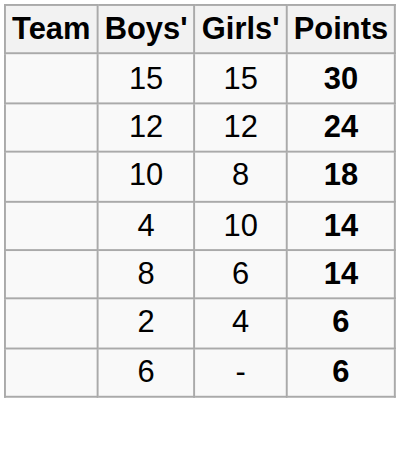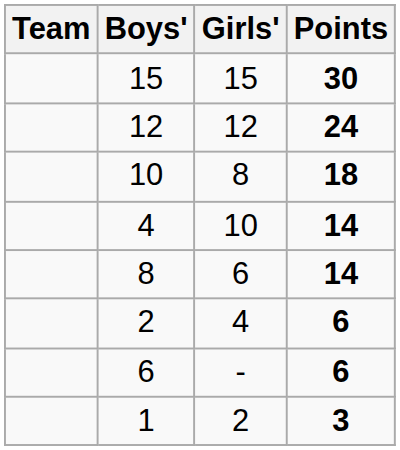 <table class=wikitable style="text-align:center">
 <tr>
 <th>Team</th>
 <th>Boys'</th>
 <th>Girls'</th>
 <th>Points</th>
 </tr>
 <tr>
 <td style="text-align:left"></td>
 <td>15</td>
 <td>15</td>
 <td><strong>30</strong></td>
 </tr>
 <tr>
 <td style="text-align:left"></td>
 <td>12</td>
 <td>12</td>
 <td><strong>24</strong></td>
 </tr>
 <tr>
 <td style="text-align:left"></td>
 <td>10</td>
 <td>8</td>
 <td><strong>18</strong></td>
 </tr>
 <tr>
 <td style="text-align:left"></td>
 <td>4</td>
 <td>10</td>
 <td><strong>14</strong></td>
 </tr>
 <tr>
 <td style="text-align:left"></td>
 <td>8</td>
 <td>6</td>
 <td><strong>14</strong></td>
 </tr>
 <tr>
 <td style="text-align:left"></td>
 <td>2</td>
 <td>4</td>
 <td><strong>6</strong></td>
 </tr>
 <tr>
 <td style="text-align:left"></td>
 <td>6</td>
 <td>-</td>
 <td><strong>6</strong></td>
 </tr>
+<tr>
+<td style="text-align:left"></td>
+<td>1</td>
+<td>2</td>
+<td><strong>3</strong></td>
+</tr>
 </table>
